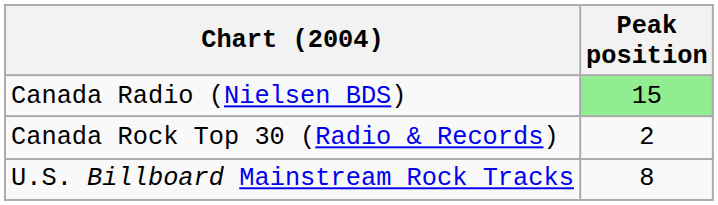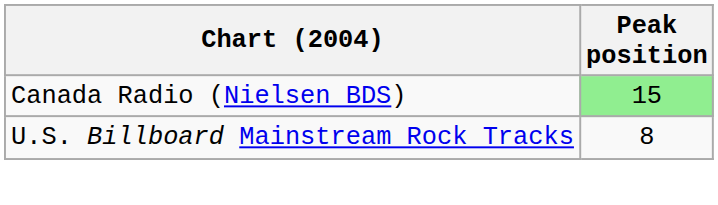 <table class="wikitable">
 <tr>
 <th>Chart (2004)</th>
 <th>Peak<br>position</th>
 </tr>
 <tr>
 <td>Canada Radio (<a href='#'>Nielsen BDS</a>)</td>
 <td align="center" style="background: lightgreen;">15</td>
 </tr>
 <tr>
-<td>Canada Rock Top 30 (<a href='#'>Radio & Records</a>)</td>
-<td style="text-align:center;">2</td>
-</tr>
-<tr>
 <td>U.S. <em>Billboard</em> <a href='#'>Mainstream Rock Tracks</a></td>
 <td style="text-align:center;">8</td>
 </tr>
 </table>
